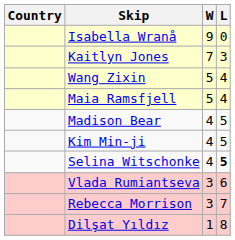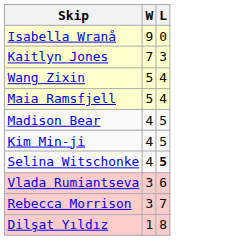 <table class=wikitable>
 <tr>
-<th>Country</th>
 <th>Skip</th>
 <th>W</th>
 <th>L</th>
 </tr>
 <tr bgcolor=#ffffcc>
-<td></td>
 <td><a href='#'>Isabella Wranå</a></td>
 <td>9</td>
 <td>0</td>
 </tr>
 <tr bgcolor=#ffffcc>
-<td></td>
 <td><a href='#'>Kaitlyn Jones</a></td>
 <td>7</td>
 <td>3</td>
 </tr>
 <tr bgcolor=#ffffcc>
-<td></td>
 <td><a href='#'>Wang Zixin</a></td>
 <td>5</td>
 <td>4</td>
 </tr>
 <tr bgcolor=#ffffcc>
-<td></td>
 <td><a href='#'>Maia Ramsfjell</a></td>
 <td>5</td>
 <td>4</td>
 </tr>
 <tr>
-<td></td>
 <td><a href='#'>Madison Bear</a></td>
 <td>4</td>
 <td>5</td>
 </tr>
 <tr>
-<td></td>
 <td><a href='#'>Kim Min-ji</a></td>
 <td>4</td>
 <td>5</td>
 </tr>
 <tr>
-<td></td>
 <td><a href='#'>Selina Witschonke</a></td>
 <td>4</td>
 <td><strong>5</strong></td>
 </tr>
 <tr bgcolor=#ffcccc>
-<td></td>
 <td><a href='#'>Vlada Rumiantseva</a></td>
 <td>3</td>
 <td>6</td>
 </tr>
 <tr bgcolor=#ffcccc>
-<td></td>
 <td><a href='#'>Rebecca Morrison</a></td>
 <td>3</td>
 <td>7</td>
 </tr>
 <tr bgcolor=#ffcccc>
-<td></td>
 <td><a href='#'>Dilşat Yıldız</a></td>
 <td>1</td>
 <td>8</td>
 </tr>
 </table>
